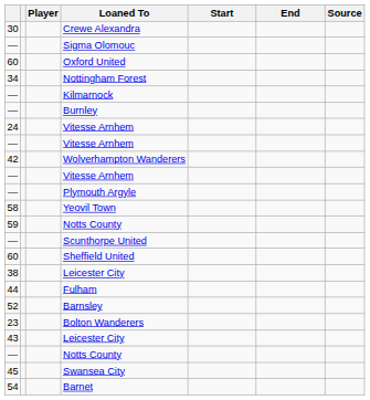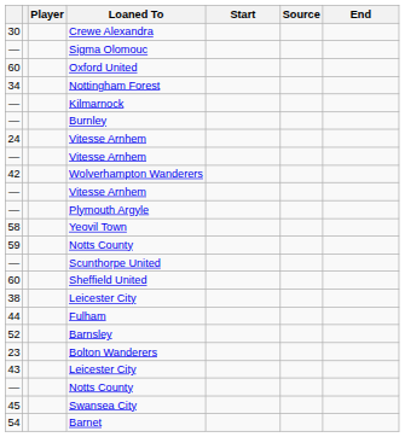 <table class="wikitable plainrowheaders sortable" style="font-size:88%">
 <tr>
 <th></th>
 <th></th>
 <th><strong>Player</strong></th>
 <th><strong>Loaned To</strong></th>
 <th scope=col width=88><strong>Start</strong></th>
+<th><strong>Source</strong></th>
 <th scope=col width=90><strong>End</strong></th>
-<th><strong>Source</strong></th>
 </tr>
 <tr>
 <td align=center>30</td>
 <td align=center></td>
 <td></td>
 <td> <a href='#'>Crewe Alexandra</a></td>
 <td></td>
 <td></td>
 <td></td>
 </tr>
 <tr>
 <td align=center>—</td>
 <td align=center></td>
 <td></td>
 <td> <a href='#'>Sigma Olomouc</a></td>
 <td></td>
 <td></td>
 <td></td>
 </tr>
 <tr>
 <td align=center>60</td>
 <td align=center></td>
 <td></td>
 <td> <a href='#'>Oxford United</a></td>
 <td></td>
 <td></td>
 <td></td>
 </tr>
 <tr>
 <td align=center>34</td>
 <td align=center></td>
 <td></td>
 <td> <a href='#'>Nottingham Forest</a></td>
 <td></td>
 <td></td>
 <td></td>
 </tr>
 <tr>
 <td align=center>—</td>
 <td align=center></td>
 <td></td>
 <td> <a href='#'>Kilmarnock</a></td>
 <td></td>
 <td></td>
 <td></td>
 </tr>
 <tr>
 <td align=center>—</td>
 <td align=center></td>
 <td></td>
 <td> <a href='#'>Burnley</a></td>
 <td></td>
 <td></td>
 <td></td>
 </tr>
 <tr>
 <td align=center>24</td>
 <td align=center></td>
 <td></td>
 <td> <a href='#'>Vitesse Arnhem</a></td>
 <td></td>
 <td></td>
 <td></td>
 </tr>
 <tr>
 <td align=center>—</td>
 <td align=center></td>
 <td></td>
 <td> <a href='#'>Vitesse Arnhem</a></td>
 <td></td>
 <td></td>
 <td></td>
 </tr>
 <tr>
 <td align=center>42</td>
 <td align=center></td>
 <td></td>
 <td> <a href='#'>Wolverhampton Wanderers</a></td>
 <td></td>
 <td></td>
 <td></td>
 </tr>
 <tr>
 <td align=center>—</td>
 <td align=center></td>
 <td></td>
 <td> <a href='#'>Vitesse Arnhem</a></td>
 <td></td>
 <td></td>
 <td></td>
 </tr>
 <tr>
 <td align=center>—</td>
 <td align=center></td>
 <td></td>
 <td> <a href='#'>Plymouth Argyle</a></td>
 <td></td>
 <td></td>
 <td></td>
 </tr>
 <tr>
 <td align=center>58</td>
 <td align=center></td>
 <td></td>
 <td> <a href='#'>Yeovil Town</a></td>
 <td></td>
 <td></td>
 <td></td>
 </tr>
 <tr>
 <td align=center>59</td>
 <td align=center></td>
 <td></td>
 <td> <a href='#'>Notts County</a></td>
 <td></td>
 <td></td>
 <td></td>
 </tr>
 <tr>
 <td align=center>—</td>
 <td align=center></td>
 <td></td>
 <td> <a href='#'>Scunthorpe United</a></td>
 <td></td>
 <td></td>
 <td></td>
 </tr>
 <tr>
 <td align=center>60</td>
 <td align=center></td>
 <td></td>
 <td> <a href='#'>Sheffield United</a></td>
 <td></td>
 <td></td>
 <td></td>
 </tr>
 <tr>
 <td align=center>38</td>
 <td align=center></td>
 <td></td>
 <td> <a href='#'>Leicester City</a></td>
 <td></td>
 <td></td>
 <td></td>
 </tr>
 <tr>
 <td align=center>44</td>
 <td align=center></td>
 <td></td>
 <td> <a href='#'>Fulham</a></td>
 <td></td>
 <td></td>
 <td></td>
 </tr>
 <tr>
 <td align=center>52</td>
 <td align=center></td>
 <td></td>
 <td> <a href='#'>Barnsley</a></td>
 <td></td>
 <td></td>
 <td></td>
 </tr>
 <tr>
 <td align=center>23</td>
 <td align=center></td>
 <td></td>
 <td> <a href='#'>Bolton Wanderers</a></td>
 <td></td>
 <td></td>
 <td></td>
 </tr>
 <tr>
 <td align=center>43</td>
 <td align=center></td>
 <td></td>
 <td> <a href='#'>Leicester City</a></td>
 <td></td>
 <td></td>
 <td></td>
 </tr>
 <tr>
 <td align=center>—</td>
 <td align=center></td>
 <td></td>
 <td> <a href='#'>Notts County</a></td>
 <td></td>
 <td></td>
 <td></td>
 </tr>
 <tr>
 <td align=center>45</td>
 <td align=center></td>
 <td></td>
 <td> <a href='#'>Swansea City</a></td>
 <td></td>
 <td></td>
 <td></td>
 </tr>
 <tr>
 <td align=center>54</td>
 <td align=center></td>
 <td></td>
 <td> <a href='#'>Barnet</a></td>
 <td></td>
 <td></td>
 <td></td>
 </tr>
 </table>
